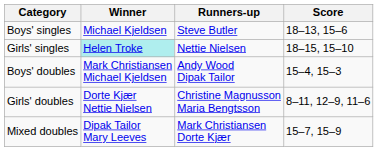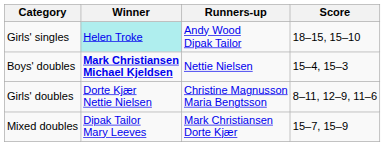 <table class="wikitable">
 <tr>
 <th>Category</th>
 <th>Winner</th>
 <th>Runners-up</th>
 <th>Score</th>
 </tr>
 <tr>
-<td>Boys' singles</td>
-<td> <a href='#'>Michael Kjeldsen</a></td>
-<td> <a href='#'>Steve Butler</a></td>
-<td>18–13, 15–6</td>
-</tr>
-<tr>
 <td>Girls' singles</td>
 <td style="background: paleturquoise;"> <a href='#'>Helen Troke</a></td>
-<td> <a href='#'>Nettie Nielsen</a></td>
+<td> <a href='#'>Andy Wood</a><br> <a href='#'>Dipak Tailor</a></td>
 <td>18–15, 15–10</td>
 </tr>
 <tr>
 <td>Boys' doubles</td>
-<td> <a href='#'>Mark Christiansen</a><br> <a href='#'>Michael Kjeldsen</a></td>
-<td> <a href='#'>Andy Wood</a><br> <a href='#'>Dipak Tailor</a></td>
+<td><strong> <a href='#'>Mark Christiansen</a><br> <a href='#'>Michael Kjeldsen</a></strong></td>
+<td> <a href='#'>Nettie Nielsen</a></td>
 <td>15–4, 15–3</td>
 </tr>
 <tr>
 <td>Girls' doubles</td>
 <td> <a href='#'>Dorte Kjær</a><br> <a href='#'>Nettie Nielsen</a></td>
 <td> <a href='#'>Christine Magnusson</a><br> <a href='#'>Maria Bengtsson</a></td>
 <td>8–11, 12–9, 11–6</td>
 </tr>
 <tr>
 <td>Mixed doubles</td>
 <td> <a href='#'>Dipak Tailor</a><br> <a href='#'>Mary Leeves</a></td>
 <td> <a href='#'>Mark Christiansen</a><br> <a href='#'>Dorte Kjær</a></td>
 <td>15–7, 15–9</td>
 </tr>
 </table>
